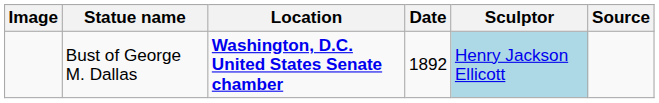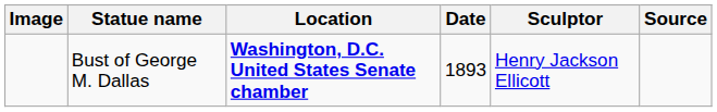 <table class="wikitable sortable">
 <tr>
 <th scope="col" class="unsortable">Image</th>
 <th scope="col">Statue name</th>
 <th scope="col">Location</th>
 <th scope="col">Date</th>
 <th scope="col">Sculptor</th>
 <th scope="col" class="unsortable">Source</th>
 </tr>
 <tr>
 <td></td>
 <td>Bust of George M. Dallas</td>
 <td><strong><a href='#'>Washington, D.C.</a><br><a href='#'>United States Senate chamber</a></strong></td>
-<td>1892</td>
-<td style="background: lightblue;"><a href='#'>Henry Jackson Ellicott</a></td>
+<td>1893</td>
+<td><a href='#'>Henry Jackson Ellicott</a></td>
 <td></td>
 </tr>
 </table>
